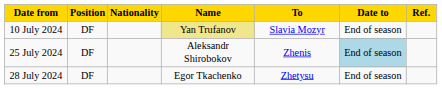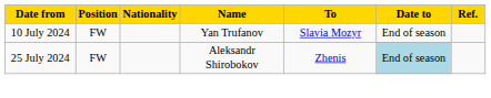 <table class="wikitable" style="text-align:center; font-size:90%; ">
 <tr>
 <th style="background:#FFD700; color:#000000; width:150px;">Date from</th>
 <th style="background:#FFD700; color:#000000; width:50px;">Position</th>
 <th style="background:#FFD700; color:#000000; width:50px;">Nationality</th>
 <th style="background:#FFD700; color:#000000; width:200px;">Name</th>
 <th style="background:#FFD700; color:#000000; width:200px;">To</th>
 <th style="background:#FFD700; color:#000000; width:150px;">Date to</th>
 <th style="background:#FFD700; color:#000000; width:50px;">Ref.</th>
 </tr>
 <tr>
 <td>10 July 2024</td>
-<td>DF</td>
+<td>FW</td>
 <td></td>
-<td style="background: khaki;">Yan Trufanov</td>
+<td>Yan Trufanov</td>
 <td><a href='#'>Slavia Mozyr</a></td>
 <td>End of season</td>
 <td></td>
 </tr>
 <tr>
 <td>25 July 2024</td>
-<td>DF</td>
+<td>FW</td>
 <td></td>
 <td>Aleksandr Shirobokov</td>
 <td><a href='#'>Zhenis</a></td>
 <td style="background: lightblue;">End of season</td>
 <td></td>
 </tr>
-<tr>
-<td>28 July 2024</td>
-<td>DF</td>
-<td></td>
-<td>Egor Tkachenko</td>
-<td><a href='#'>Zhetysu</a></td>
-<td>End of season</td>
-<td></td>
-</tr>
 </table>
